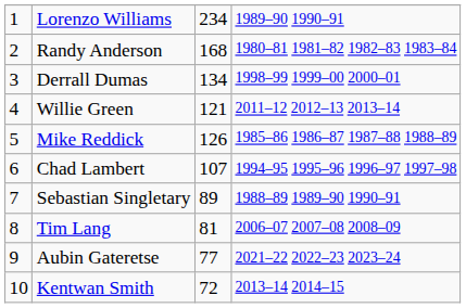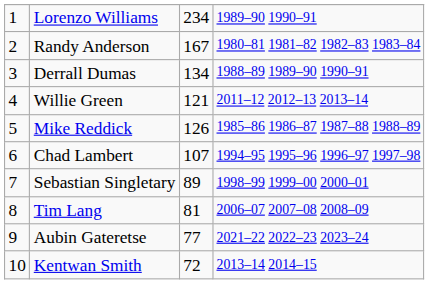 <table class="wikitable">
 <tr>
 </tr>
 <tr>
 <td>1</td>
 <td><a href='#'>Lorenzo Williams</a></td>
 <td>234</td>
 <td style="font-size:80%;"><a href='#'>1989–90</a> <a href='#'>1990–91</a></td>
 </tr>
 <tr>
 <td>2</td>
 <td>Randy Anderson</td>
-<td>168</td>
+<td>167</td>
 <td style="font-size:80%;"><a href='#'>1980–81</a> <a href='#'>1981–82</a> <a href='#'>1982–83</a> <a href='#'>1983–84</a></td>
 </tr>
 <tr>
 <td>3</td>
 <td>Derrall Dumas</td>
 <td>134</td>
-<td style="font-size:80%;"><a href='#'>1998–99</a> <a href='#'>1999–00</a> <a href='#'>2000–01</a></td>
+<td style="font-size:80%;"><a href='#'>1988–89</a> <a href='#'>1989–90</a> <a href='#'>1990–91</a></td>
 </tr>
 <tr>
 <td>4</td>
 <td>Willie Green</td>
 <td>121</td>
 <td style="font-size:80%;"><a href='#'>2011–12</a> <a href='#'>2012–13</a> <a href='#'>2013–14</a></td>
 </tr>
 <tr>
 <td>5</td>
 <td><a href='#'>Mike Reddick</a></td>
 <td>126</td>
 <td style="font-size:80%;"><a href='#'>1985–86</a> <a href='#'>1986–87</a> <a href='#'>1987–88</a> <a href='#'>1988–89</a></td>
 </tr>
 <tr>
 <td>6</td>
 <td>Chad Lambert</td>
 <td>107</td>
 <td style="font-size:80%;"><a href='#'>1994–95</a> <a href='#'>1995–96</a> <a href='#'>1996–97</a> <a href='#'>1997–98</a></td>
 </tr>
 <tr>
 <td>7</td>
 <td>Sebastian Singletary</td>
 <td>89</td>
-<td style="font-size:80%;"><a href='#'>1988–89</a> <a href='#'>1989–90</a> <a href='#'>1990–91</a></td>
+<td style="font-size:80%;"><a href='#'>1998–99</a> <a href='#'>1999–00</a> <a href='#'>2000–01</a></td>
 </tr>
 <tr>
 <td>8</td>
 <td><a href='#'>Tim Lang</a></td>
 <td>81</td>
 <td style="font-size:80%;"><a href='#'>2006–07</a> <a href='#'>2007–08</a> <a href='#'>2008–09</a></td>
 </tr>
 <tr>
 <td>9</td>
 <td>Aubin Gateretse</td>
 <td>77</td>
 <td style="font-size:80%;"><a href='#'>2021–22</a> <a href='#'>2022–23</a> <a href='#'>2023–24</a></td>
 </tr>
 <tr>
 <td>10</td>
 <td><a href='#'>Kentwan Smith</a></td>
 <td>72</td>
 <td style="font-size:80%;"><a href='#'>2013–14</a> <a href='#'>2014–15</a></td>
 </tr>
 </table>
